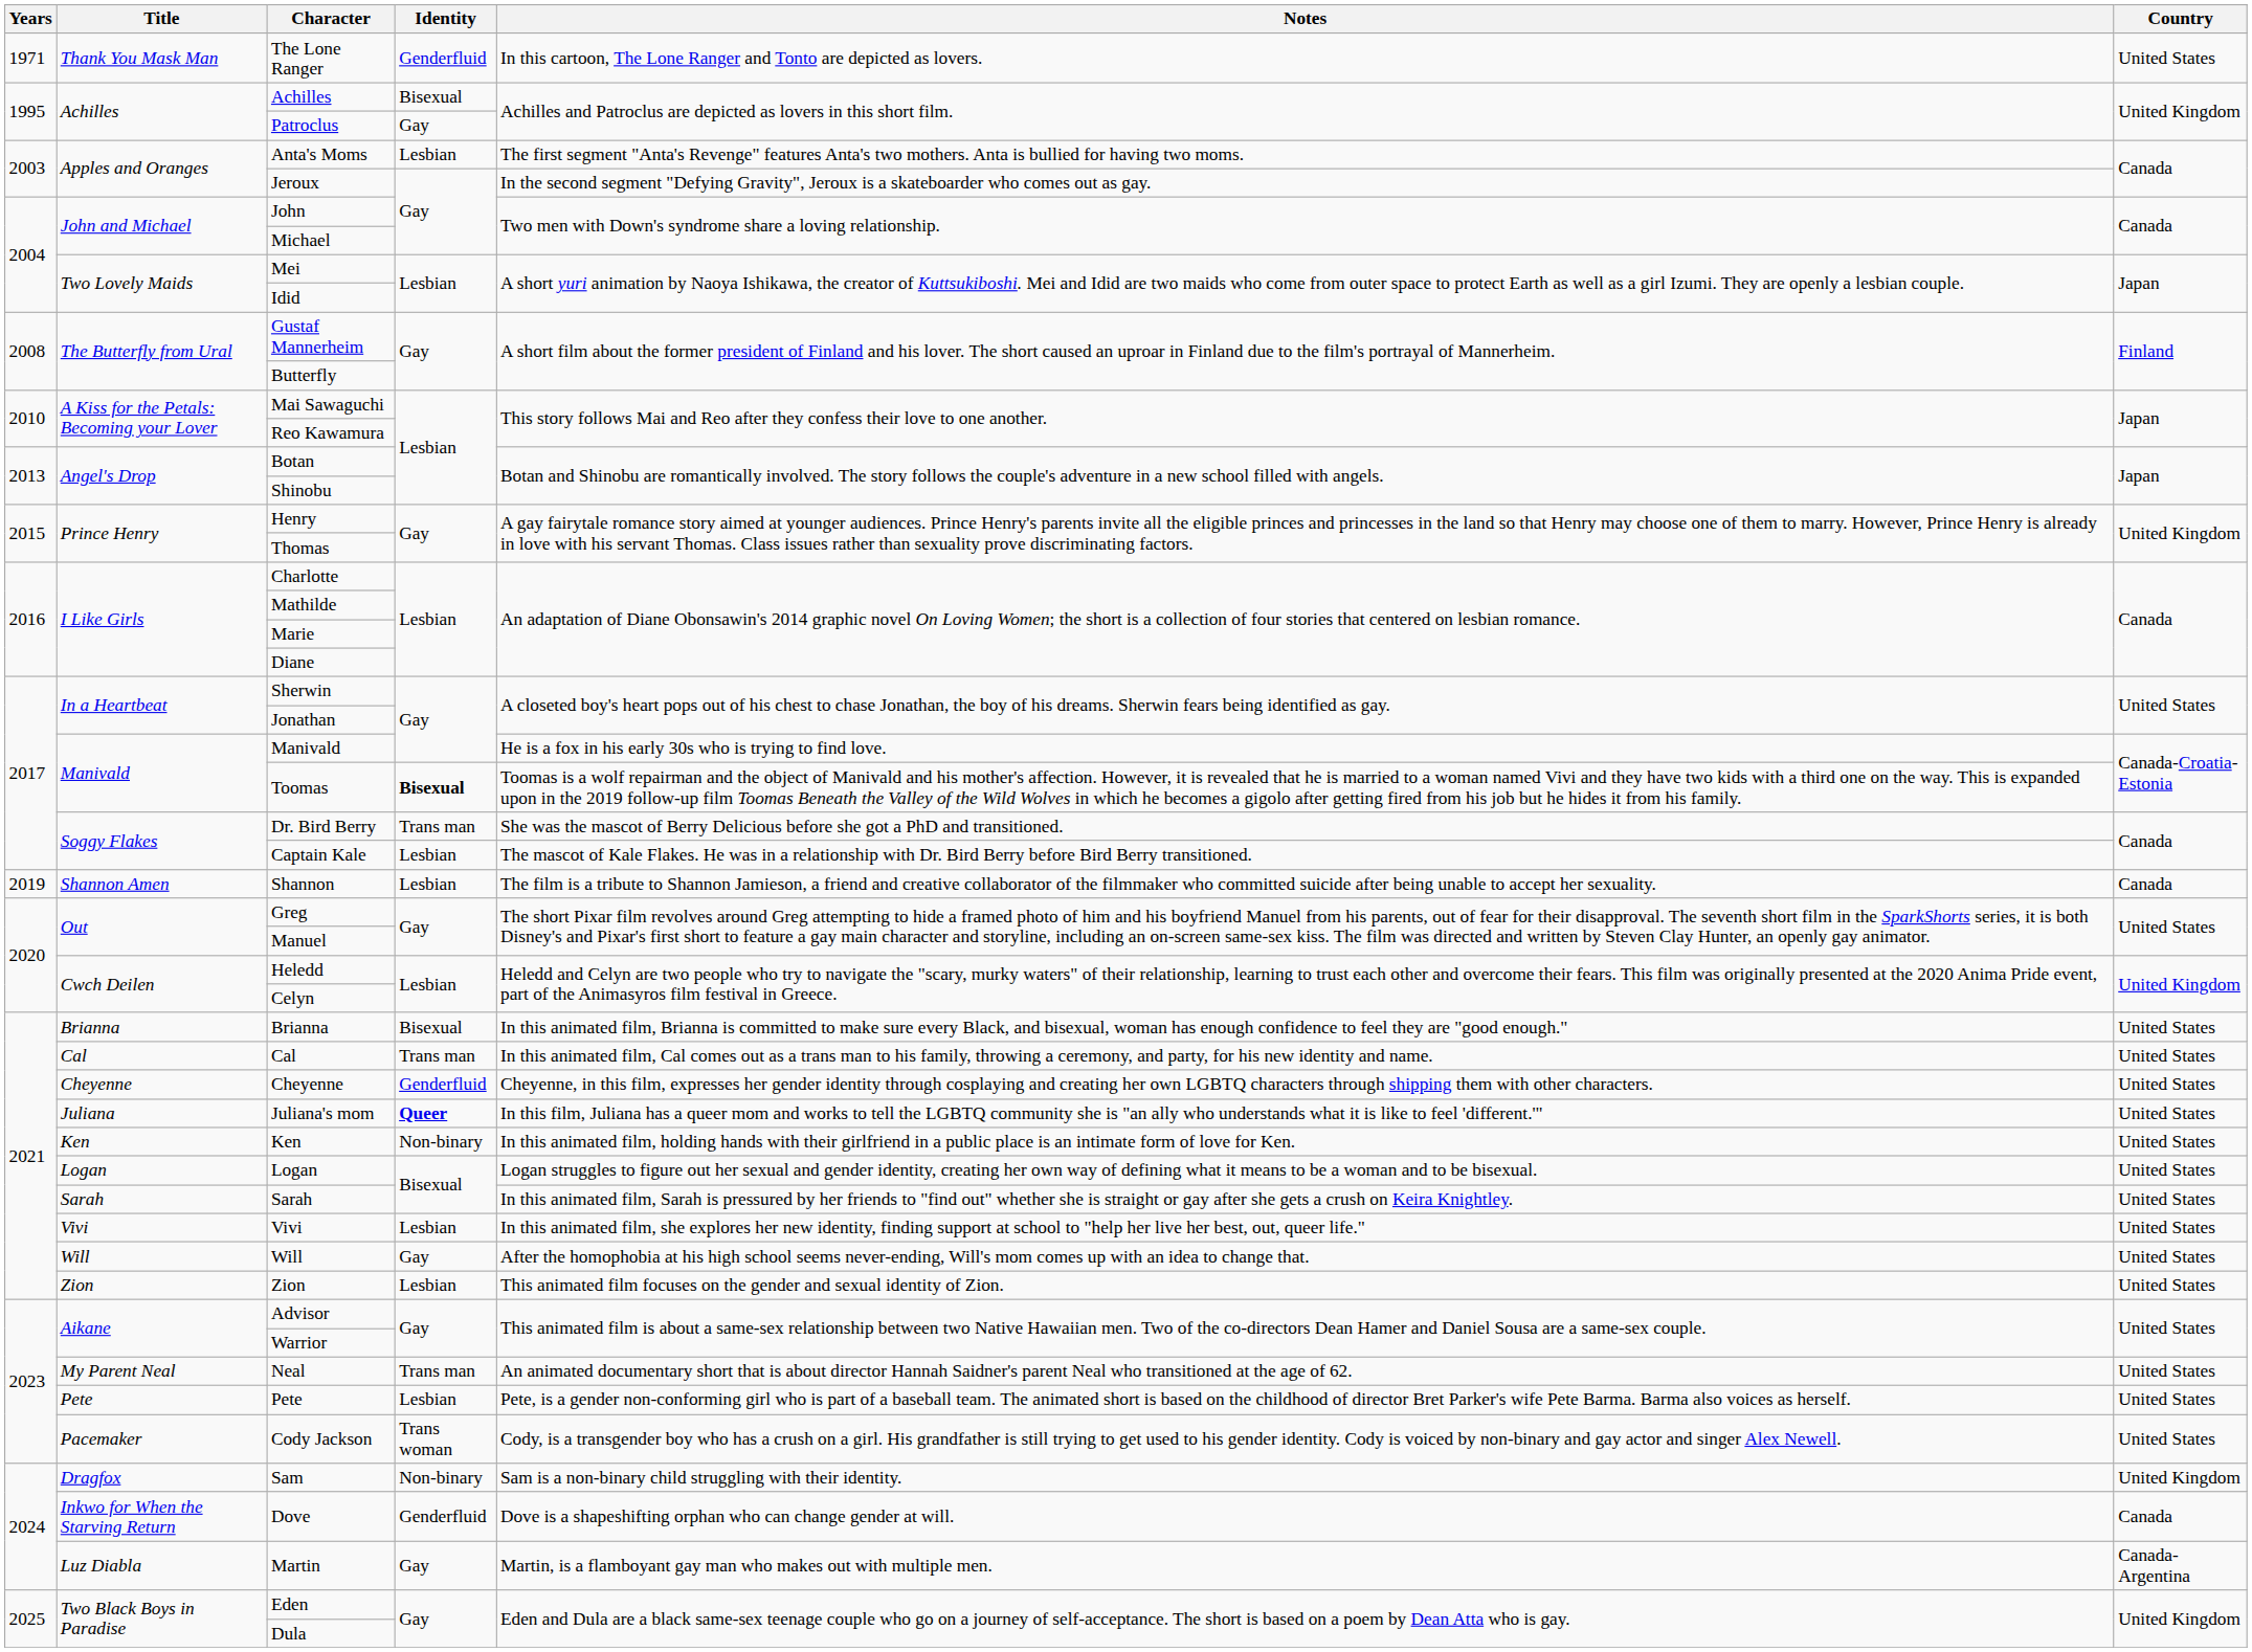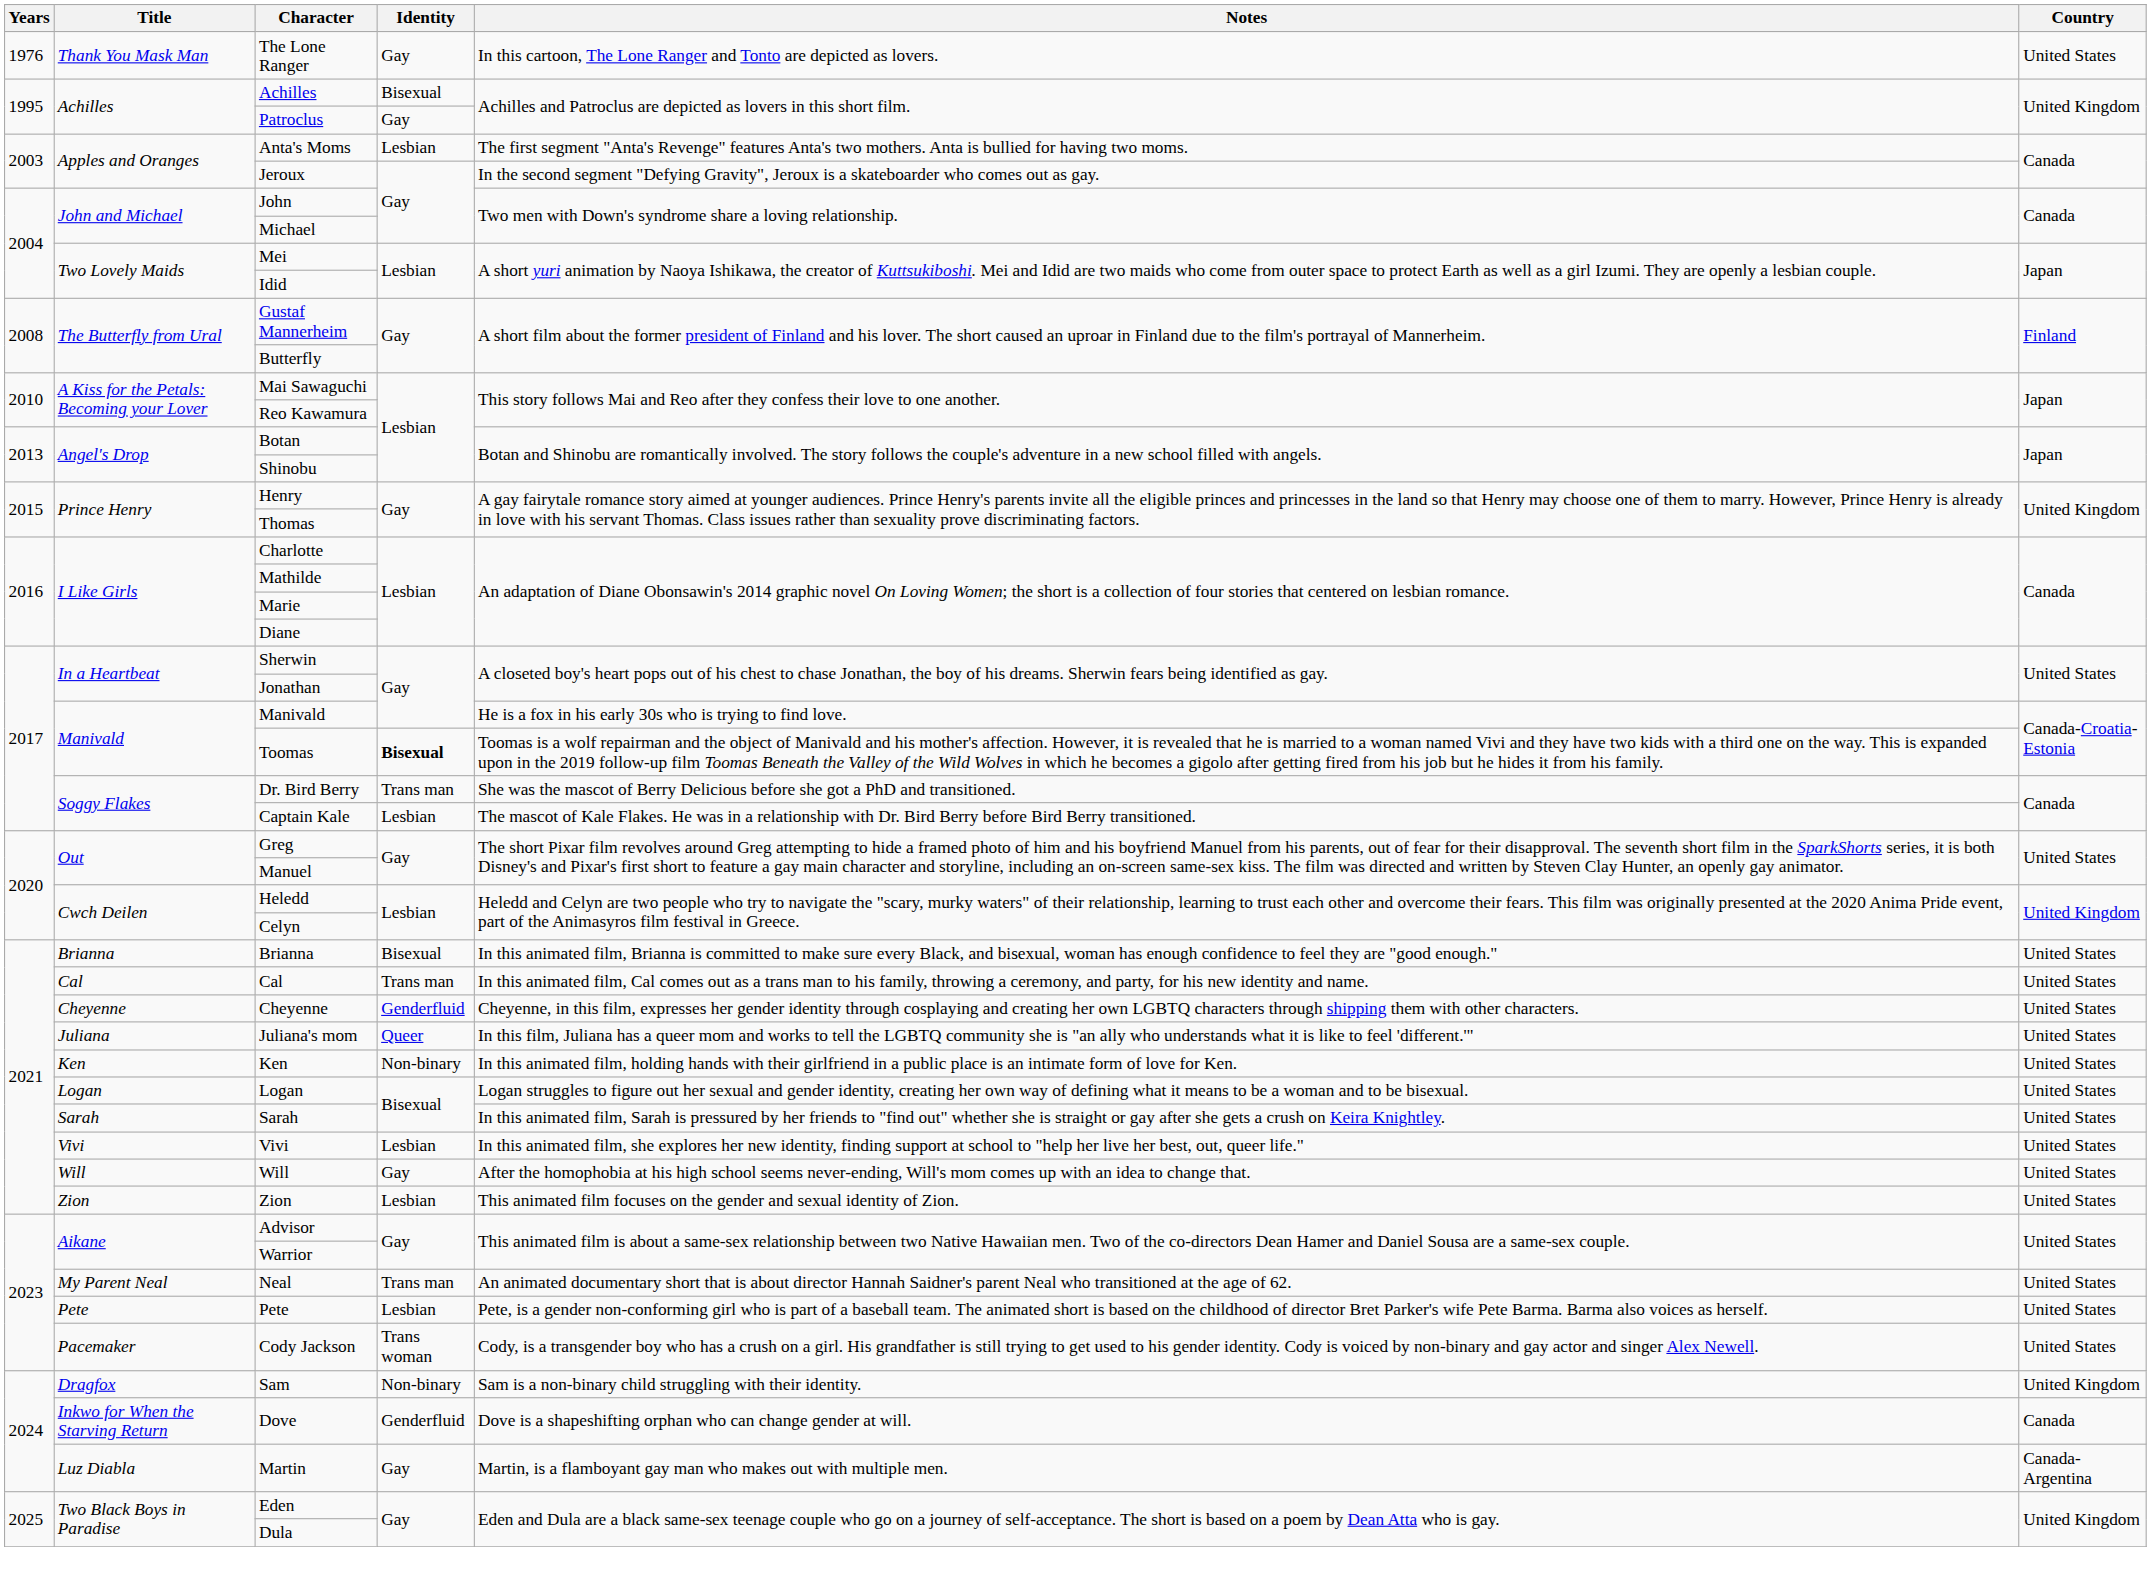 <table class="wikitable sortable" style="width: 100%">
 <tr>
 <th>Years</th>
 <th>Title</th>
 <th>Character</th>
 <th>Identity</th>
 <th>Notes</th>
 <th>Country</th>
 </tr>
 <tr>
-<td>1971</td>
+<td>1976</td>
 <td><em><a href='#'>Thank You Mask Man</a></em></td>
 <td>The Lone Ranger</td>
-<td><a href='#'>Genderfluid</a></td>
+<td>Gay</td>
 <td>In this cartoon, <a href='#'>The Lone Ranger</a> and <a href='#'>Tonto</a> are depicted as lovers.</td>
 <td>United States</td>
 </tr>
 <tr>
 <td rowspan="2">1995</td>
 <td rowspan="2"><em>Achilles</em></td>
 <td><a href='#'>Achilles</a></td>
 <td>Bisexual</td>
 <td rowspan="2">Achilles and Patroclus are depicted as lovers in this short film.</td>
 <td rowspan="2">United Kingdom</td>
 </tr>
 <tr>
 <td><a href='#'>Patroclus</a></td>
 <td>Gay</td>
 </tr>
 <tr>
 <td rowspan="2">2003</td>
 <td rowspan="2"><em>Apples and Oranges</em></td>
 <td>Anta's Moms</td>
 <td>Lesbian</td>
 <td>The first segment "Anta's Revenge" features Anta's two mothers. Anta is bullied for having two moms.</td>
 <td rowspan="2">Canada</td>
 </tr>
 <tr>
 <td>Jeroux</td>
 <td rowspan="3">Gay</td>
 <td>In the second segment "Defying Gravity", Jeroux is a skateboarder who comes out as gay.</td>
 </tr>
 <tr>
 <td rowspan="4">2004</td>
 <td rowspan="2"><em><a href='#'>John and Michael</a></em></td>
 <td>John</td>
 <td rowspan="2">Two men with Down's syndrome share a loving relationship.</td>
 <td rowspan="2">Canada</td>
 </tr>
 <tr>
 <td>Michael</td>
 </tr>
 <tr>
 <td rowspan="2"><em>Two Lovely Maids</em></td>
 <td>Mei</td>
 <td rowspan="2">Lesbian</td>
 <td rowspan="2">A short <em><a href='#'>yuri</a></em> animation by Naoya Ishikawa, the creator of <em><a href='#'>Kuttsukiboshi</a>.</em> Mei and Idid are two maids who come from outer space to protect Earth as well as a girl Izumi. They are openly a lesbian couple.</td>
 <td rowspan="2">Japan</td>
 </tr>
 <tr>
 <td>Idid</td>
 </tr>
 <tr>
 <td rowspan="2">2008</td>
 <td rowspan="2"><em><a href='#'>The Butterfly from Ural</a></em></td>
 <td><a href='#'>Gustaf Mannerheim</a></td>
 <td rowspan="2">Gay</td>
 <td rowspan="2">A short film about the former <a href='#'>president of Finland</a> and his lover. The short caused an uproar in Finland due to the film's portrayal of Mannerheim.</td>
 <td rowspan="2"><a href='#'>Finland</a></td>
 </tr>
 <tr>
 <td>Butterfly</td>
 </tr>
 <tr>
 <td rowspan="2">2010</td>
 <td rowspan="2"><em><a href='#'>A Kiss for the Petals: Becoming your Lover</a></em></td>
 <td>Mai Sawaguchi</td>
 <td rowspan="4">Lesbian</td>
 <td rowspan="2">This story follows Mai and Reo after they confess their love to one another.</td>
 <td rowspan="2">Japan</td>
 </tr>
 <tr>
 <td>Reo Kawamura</td>
 </tr>
 <tr>
 <td rowspan="2">2013</td>
 <td rowspan="2"><em><a href='#'>Angel's Drop</a></em></td>
 <td>Botan</td>
 <td rowspan="2">Botan and Shinobu are romantically involved. The story follows the couple's adventure in a new school filled with angels.</td>
 <td rowspan="2">Japan</td>
 </tr>
 <tr>
 <td>Shinobu</td>
 </tr>
 <tr>
 <td rowspan="2">2015</td>
 <td rowspan="2"><em>Prince Henry</em></td>
 <td>Henry</td>
 <td rowspan="2">Gay</td>
 <td rowspan="2">A gay fairytale romance story aimed at younger audiences. Prince Henry's parents invite all the eligible princes and princesses in the land so that Henry may choose one of them to marry. However, Prince Henry is already in love with his servant Thomas. Class issues rather than sexuality prove discriminating factors.</td>
 <td rowspan="2">United Kingdom</td>
 </tr>
 <tr>
 <td>Thomas</td>
 </tr>
 <tr>
 <td rowspan="4">2016</td>
 <td rowspan="4"><em><a href='#'>I Like Girls</a></em></td>
 <td>Charlotte</td>
 <td rowspan="4">Lesbian</td>
 <td rowspan="4">An adaptation of Diane Obonsawin's 2014 graphic novel <em>On Loving Women</em>; the short is a collection of four stories that centered on lesbian romance.</td>
 <td rowspan="4">Canada</td>
 </tr>
 <tr>
 <td>Mathilde</td>
 </tr>
 <tr>
 <td>Marie</td>
 </tr>
 <tr>
 <td>Diane</td>
 </tr>
 <tr>
 <td rowspan="6">2017</td>
 <td rowspan="2"><em><a href='#'>In a Heartbeat</a></em></td>
 <td>Sherwin</td>
 <td rowspan="3">Gay</td>
 <td rowspan="2">A closeted boy's heart pops out of his chest to chase Jonathan, the boy of his dreams. Sherwin fears being identified as gay.</td>
 <td rowspan="2">United States</td>
 </tr>
 <tr>
 <td>Jonathan</td>
 </tr>
 <tr>
 <td rowspan="2"><em><a href='#'>Manivald</a></em></td>
 <td>Manivald</td>
 <td>He is a fox in his early 30s who is trying to find love.</td>
 <td rowspan="2">Canada-<a href='#'>Croatia</a>-<a href='#'>Estonia</a></td>
 </tr>
 <tr>
 <td>Toomas</td>
 <td><strong>Bisexual</strong></td>
 <td>Toomas is a wolf repairman and the object of Manivald and his mother's affection. However, it is revealed that he is married to a woman named Vivi and they have two kids with a third one on the way. This is expanded upon in the 2019 follow-up film <em>Toomas Beneath the Valley of the Wild Wolves</em> in which he becomes a gigolo after getting fired from his job but he hides it from his family.</td>
 </tr>
 <tr>
 <td rowspan="2"><em><a href='#'>Soggy Flakes</a></em></td>
 <td>Dr. Bird Berry</td>
 <td>Trans man</td>
 <td>She was the mascot of Berry Delicious before she got a PhD and transitioned.</td>
 <td rowspan="2">Canada</td>
 </tr>
 <tr>
 <td>Captain Kale</td>
 <td>Lesbian</td>
 <td>The mascot of Kale Flakes. He was in a relationship with Dr. Bird Berry before Bird Berry transitioned.</td>
 </tr>
 <tr>
-<td>2019</td>
-<td><em><a href='#'>Shannon Amen</a></em></td>
-<td>Shannon</td>
-<td>Lesbian</td>
-<td>The film is a tribute to Shannon Jamieson, a friend and creative collaborator of the filmmaker who committed suicide after being unable to accept her sexuality.</td>
-<td>Canada</td>
-</tr>
-<tr>
 <td rowspan="4">2020</td>
 <td rowspan="2"><em><a href='#'>Out</a></em></td>
 <td>Greg</td>
 <td rowspan="2">Gay</td>
 <td rowspan="2">The short Pixar film revolves around Greg attempting to hide a framed photo of him and his boyfriend Manuel from his parents, out of fear for their disapproval. The seventh short film in the <em><a href='#'>SparkShorts</a></em> series, it is both Disney's and Pixar's first short to feature a gay main character and storyline, including an on-screen same-sex kiss. The film was directed and written by Steven Clay Hunter, an openly gay animator.</td>
 <td rowspan="2">United States</td>
 </tr>
 <tr>
 <td>Manuel</td>
 </tr>
 <tr>
 <td rowspan="2"><em>Cwch Deilen</em></td>
 <td>Heledd</td>
 <td rowspan="2">Lesbian</td>
 <td rowspan="2">Heledd and Celyn are two people who try to navigate the "scary, murky waters" of their relationship, learning to trust each other and overcome their fears. This film was originally presented at the 2020 Anima Pride event, part of the Animasyros film festival in Greece.</td>
 <td rowspan="2"><a href='#'>United Kingdom</a></td>
 </tr>
 <tr>
 <td>Celyn</td>
 </tr>
 <tr>
 <td rowspan="10">2021</td>
 <td><em>Brianna</em></td>
 <td>Brianna</td>
 <td>Bisexual</td>
 <td>In this animated film, Brianna is committed to make sure every Black, and bisexual, woman has enough confidence to feel they are "good enough."</td>
 <td>United States</td>
 </tr>
 <tr>
 <td><em>Cal</em></td>
 <td>Cal</td>
 <td>Trans man</td>
 <td>In this animated film, Cal comes out as a trans man to his family, throwing a ceremony, and party, for his new identity and name.</td>
 <td>United States</td>
 </tr>
 <tr>
 <td><em>Cheyenne</em></td>
 <td>Cheyenne</td>
 <td><a href='#'>Genderfluid</a></td>
 <td>Cheyenne, in this film, expresses her gender identity through cosplaying and creating her own LGBTQ characters through <a href='#'>shipping</a> them with other characters.</td>
 <td>United States</td>
 </tr>
 <tr>
 <td><em>Juliana</em></td>
 <td>Juliana's mom</td>
-<td><strong><a href='#'>Queer</a></strong></td>
+<td><a href='#'>Queer</a></td>
 <td>In this film, Juliana has a queer mom and works to tell the LGBTQ community she is "an ally who understands what it is like to feel 'different.'"</td>
 <td>United States</td>
 </tr>
 <tr>
 <td><em>Ken</em></td>
 <td>Ken</td>
 <td>Non-binary</td>
 <td>In this animated film, holding hands with their girlfriend in a public place is an intimate form of love for Ken.</td>
 <td>United States</td>
 </tr>
 <tr>
 <td><em>Logan</em></td>
 <td>Logan</td>
 <td rowspan="2">Bisexual</td>
 <td>Logan struggles to figure out her sexual and gender identity, creating her own way of defining what it means to be a woman and to be bisexual.</td>
 <td>United States</td>
 </tr>
 <tr>
 <td><em>Sarah</em></td>
 <td>Sarah</td>
 <td>In this animated film, Sarah is pressured by her friends to "find out" whether she is straight or gay after she gets a crush on <a href='#'>Keira Knightley</a>.</td>
 <td>United States</td>
 </tr>
 <tr>
 <td><em>Vivi</em></td>
 <td>Vivi</td>
 <td>Lesbian</td>
 <td>In this animated film, she explores her new identity, finding support at school to "help her live her best, out, queer life."</td>
 <td>United States</td>
 </tr>
 <tr>
 <td><em>Will</em></td>
 <td>Will</td>
 <td>Gay</td>
 <td>After the homophobia at his high school seems never-ending, Will's mom comes up with an idea to change that.</td>
 <td>United States</td>
 </tr>
 <tr>
 <td><em>Zion</em></td>
 <td>Zion</td>
 <td>Lesbian</td>
 <td>This animated film focuses on the gender and sexual identity of Zion.</td>
 <td>United States</td>
 </tr>
 <tr>
 <td rowspan="5">2023</td>
 <td rowspan="2"><em><a href='#'>Aikane</a></em></td>
 <td>Advisor</td>
 <td rowspan="2">Gay</td>
 <td rowspan="2">This animated film is about a same-sex relationship between two Native Hawaiian men. Two of the co-directors Dean Hamer and Daniel Sousa are a same-sex couple.</td>
 <td rowspan="2">United States</td>
 </tr>
 <tr>
 <td>Warrior</td>
 </tr>
 <tr>
 <td><em>My Parent Neal</em></td>
 <td>Neal</td>
 <td>Trans man</td>
 <td>An animated documentary short that is about director Hannah Saidner's parent Neal who transitioned at the age of 62.</td>
 <td>United States</td>
 </tr>
 <tr>
 <td><em>Pete</em></td>
 <td>Pete</td>
 <td>Lesbian</td>
 <td>Pete, is a gender non-conforming girl who is part of a baseball team. The animated short is based on the childhood of director Bret Parker's wife Pete Barma. Barma also voices as herself.</td>
 <td>United States</td>
 </tr>
 <tr>
 <td><em>Pacemaker</em></td>
 <td>Cody Jackson</td>
 <td>Trans woman</td>
 <td>Cody, is a transgender boy who has a crush on a girl. His grandfather is still trying to get used to his gender identity. Cody is voiced by non-binary and gay actor and singer <a href='#'>Alex Newell</a>.</td>
 <td>United States</td>
 </tr>
 <tr>
 <td rowspan="3">2024</td>
 <td><em><a href='#'>Dragfox</a></em></td>
 <td>Sam</td>
 <td>Non-binary</td>
 <td>Sam is a non-binary child struggling with their identity.</td>
 <td>United Kingdom</td>
 </tr>
 <tr>
 <td><em><a href='#'>Inkwo for When the Starving Return</a></em></td>
 <td>Dove</td>
 <td>Genderfluid</td>
 <td>Dove is a shapeshifting orphan who can change gender at will.</td>
 <td>Canada</td>
 </tr>
 <tr>
 <td><em>Luz Diabla</em></td>
 <td>Martin</td>
 <td>Gay</td>
 <td>Martin, is a flamboyant gay man who makes out with multiple men.</td>
 <td>Canada-Argentina</td>
 </tr>
 <tr>
 <td rowspan="2">2025</td>
 <td rowspan="2"><em>Two Black Boys in Paradise</em></td>
 <td>Eden</td>
 <td rowspan="2">Gay</td>
 <td rowspan="2">Eden and Dula are a black same-sex teenage couple who go on a journey of self-acceptance. The short is based on a poem by <a href='#'>Dean Atta</a> who is gay.</td>
 <td rowspan="2">United Kingdom</td>
 </tr>
 <tr>
 <td>Dula</td>
 </tr>
 </table>
